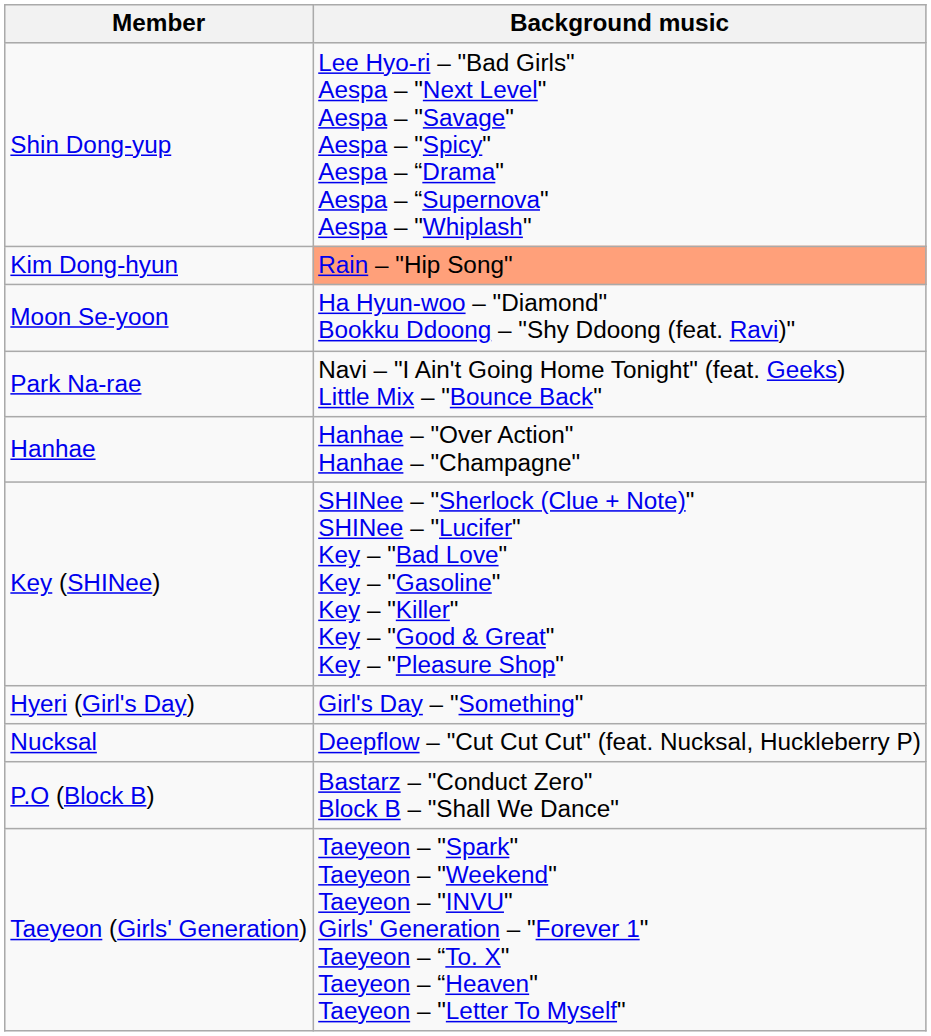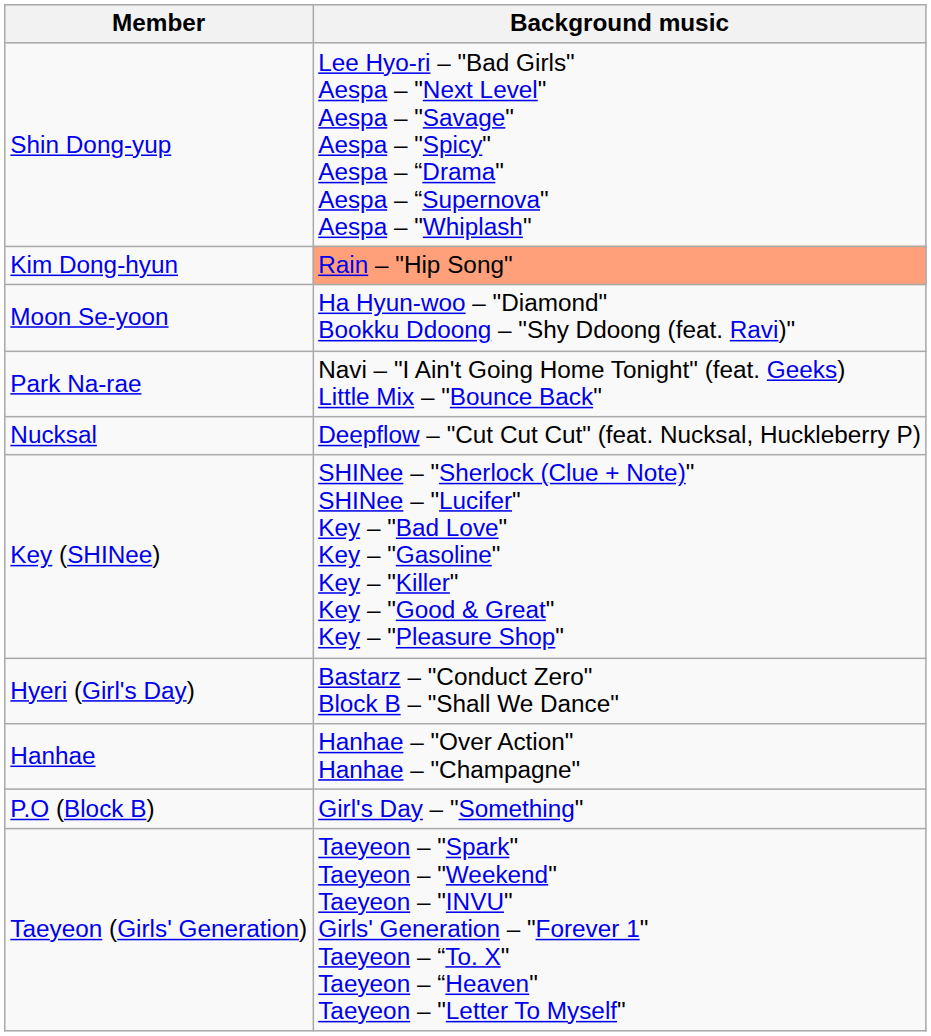 <table class="wikitable">
 <tr>
 <th scope="col">Member</th>
 <th scope="col">Background music</th>
 </tr>
 <tr>
 <td><a href='#'>Shin Dong-yup</a></td>
 <td><a href='#'>Lee Hyo-ri</a> – "Bad Girls"<br><a href='#'>Aespa</a> – "<a href='#'>Next Level</a>"<br><a href='#'>Aespa</a> – "<a href='#'>Savage</a>"<br><a href='#'>Aespa</a> – "<a href='#'>Spicy</a>"<br><a href='#'>Aespa</a> – “<a href='#'>Drama</a>"<br><a href='#'>Aespa</a> – “<a href='#'>Supernova</a>"<br><a href='#'>Aespa</a> – "<a href='#'>Whiplash</a>"</td>
 </tr>
 <tr>
 <td><a href='#'>Kim Dong-hyun</a></td>
 <td style="background: lightsalmon;"><a href='#'>Rain</a> – "Hip Song"</td>
 </tr>
 <tr>
 <td><a href='#'>Moon Se-yoon</a></td>
 <td><a href='#'>Ha Hyun-woo</a> – "Diamond" <br><a href='#'>Bookku Ddoong</a> – "Shy Ddoong (feat. <a href='#'>Ravi</a>)"</td>
 </tr>
 <tr>
 <td><a href='#'>Park Na-rae</a></td>
 <td>Navi – "I Ain't Going Home Tonight" (feat. <a href='#'>Geeks</a>)<br><a href='#'>Little Mix</a> – "<a href='#'>Bounce Back</a>"</td>
 </tr>
 <tr>
-<td><a href='#'>Hanhae</a></td>
-<td><a href='#'>Hanhae</a> – "Over Action"<br><a href='#'>Hanhae</a> – "Champagne"</td>
+<td><a href='#'>Nucksal</a></td>
+<td><a href='#'>Deepflow</a> – "Cut Cut Cut" (feat. Nucksal, Huckleberry P)</td>
 </tr>
 <tr>
 <td><a href='#'>Key</a> (<a href='#'>SHINee</a>)</td>
 <td><a href='#'>SHINee</a> – "<a href='#'>Sherlock (Clue + Note)</a>"<br><a href='#'>SHINee</a> – "<a href='#'>Lucifer</a>"<br><a href='#'>Key</a> – "<a href='#'>Bad Love</a>"<br><a href='#'>Key</a> – "<a href='#'>Gasoline</a>"<br><a href='#'>Key</a> – "<a href='#'>Killer</a>"<br><a href='#'>Key</a> – "<a href='#'>Good & Great</a>"<br><a href='#'>Key</a> – "<a href='#'>Pleasure Shop</a>"</td>
 </tr>
 <tr>
 <td><a href='#'>Hyeri</a> (<a href='#'>Girl's Day</a>)</td>
-<td><a href='#'>Girl's Day</a> – "<a href='#'>Something</a>"</td>
+<td><a href='#'>Bastarz</a> – "Conduct Zero" <br><a href='#'>Block B</a> – "Shall We Dance"</td>
 </tr>
 <tr>
-<td><a href='#'>Nucksal</a></td>
-<td><a href='#'>Deepflow</a> – "Cut Cut Cut" (feat. Nucksal, Huckleberry P)</td>
+<td><a href='#'>Hanhae</a></td>
+<td><a href='#'>Hanhae</a> – "Over Action"<br><a href='#'>Hanhae</a> – "Champagne"</td>
 </tr>
 <tr>
 <td><a href='#'>P.O</a> (<a href='#'>Block B</a>)</td>
-<td><a href='#'>Bastarz</a> – "Conduct Zero" <br><a href='#'>Block B</a> – "Shall We Dance"</td>
+<td><a href='#'>Girl's Day</a> – "<a href='#'>Something</a>"</td>
 </tr>
 <tr>
 <td><a href='#'>Taeyeon</a> (<a href='#'>Girls' Generation</a>)</td>
 <td><a href='#'>Taeyeon</a> – "<a href='#'>Spark</a>"<br><a href='#'>Taeyeon</a> – "<a href='#'>Weekend</a>"<br><a href='#'>Taeyeon</a> – "<a href='#'>INVU</a>"<br><a href='#'>Girls' Generation</a> – "<a href='#'>Forever 1</a>"<br><a href='#'>Taeyeon</a> – “<a href='#'>To. X</a>"<br><a href='#'>Taeyeon</a> – “<a href='#'>Heaven</a>"<br><a href='#'>Taeyeon</a> – "<a href='#'>Letter To Myself</a>"</td>
 </tr>
 </table>
